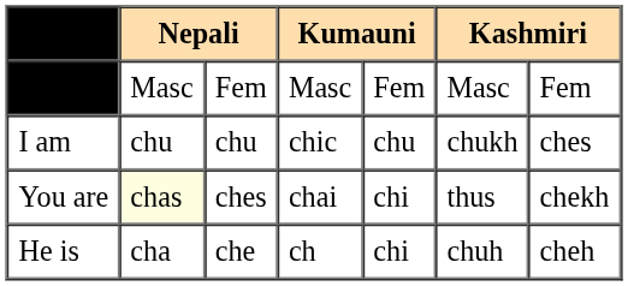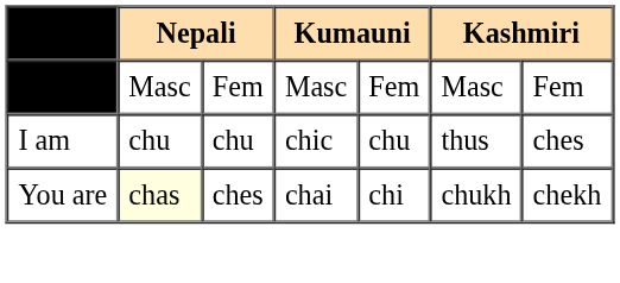 <table border="1" cellpadding="5" cellspacing="0" align="center">
 <tr>
 <th style="background:#000000;"> </th>
 <th colspan="2" style="background:#ffdeae;">Nepali</th>
 <th colspan="2" style="background:#ffdeae;">Kumauni</th>
 <th colspan="2" style="background:#ffdeae;">Kashmiri</th>
 </tr>
 <tr>
 <td style="background:#000000;"> </td>
 <td>Masc</td>
 <td>Fem</td>
 <td>Masc</td>
 <td>Fem</td>
 <td>Masc</td>
 <td>Fem</td>
 </tr>
 <tr>
 <td>I am</td>
 <td>chu</td>
 <td>chu</td>
 <td>chic</td>
 <td>chu</td>
-<td>chukh</td>
+<td>thus</td>
 <td>ches</td>
 </tr>
 <tr>
 <td>You are</td>
 <td style="background: lightyellow;">chas</td>
 <td>ches</td>
 <td>chai</td>
 <td>chi</td>
-<td>thus</td>
+<td>chukh</td>
 <td>chekh</td>
 </tr>
-<tr>
-<td>He is</td>
-<td>cha</td>
-<td>che</td>
-<td>ch</td>
-<td>chi</td>
-<td>chuh</td>
-<td>cheh</td>
-</tr>
 </table>
